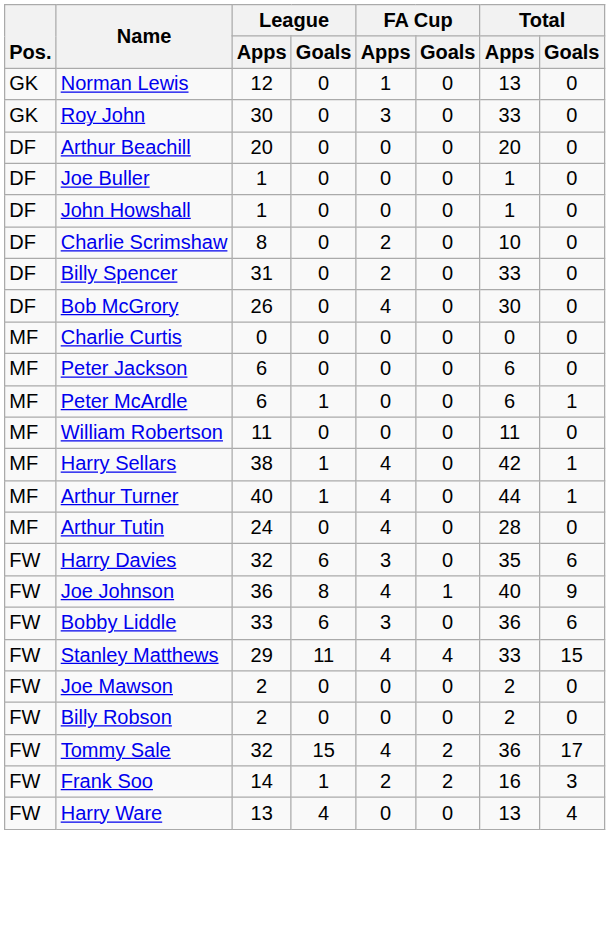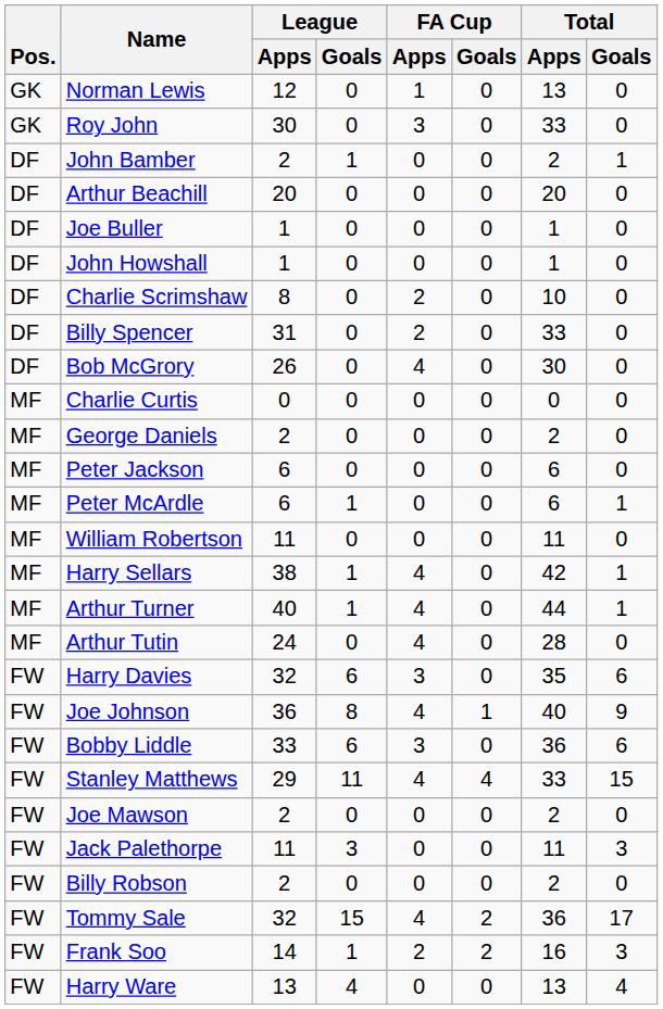 <table class="wikitable" style="text-align:center">
 <tr>
 <th rowspan="2" valign="bottom">Pos.</th>
 <th rowspan="2">Name</th>
 <th colspan="2" width="85">League</th>
 <th colspan="2" width="85">FA Cup</th>
 <th colspan="2" width="85">Total</th>
 </tr>
 <tr>
 <th>Apps</th>
 <th>Goals</th>
 <th>Apps</th>
 <th>Goals</th>
 <th>Apps</th>
 <th>Goals</th>
 </tr>
 <tr>
 <td align="left">GK</td>
 <td align="left"> <a href='#'>Norman Lewis</a></td>
 <td>12</td>
 <td>0</td>
 <td>1</td>
 <td>0</td>
 <td>13</td>
 <td>0</td>
 </tr>
 <tr>
 <td align="left">GK</td>
 <td align="left"> <a href='#'>Roy John</a></td>
 <td>30</td>
 <td>0</td>
 <td>3</td>
 <td>0</td>
 <td>33</td>
 <td>0</td>
+</tr>
+<tr>
+<td align="left">DF</td>
+<td align="left"> <a href='#'>John Bamber</a></td>
+<td>2</td>
+<td>1</td>
+<td>0</td>
+<td>0</td>
+<td>2</td>
+<td>1</td>
 </tr>
 <tr>
 <td align="left">DF</td>
 <td align="left"> <a href='#'>Arthur Beachill</a></td>
 <td>20</td>
 <td>0</td>
 <td>0</td>
 <td>0</td>
 <td>20</td>
 <td>0</td>
 </tr>
 <tr>
 <td align="left">DF</td>
 <td align="left"> <a href='#'>Joe Buller</a></td>
 <td>1</td>
 <td>0</td>
 <td>0</td>
 <td>0</td>
 <td>1</td>
 <td>0</td>
 </tr>
 <tr>
 <td align="left">DF</td>
 <td align="left"> <a href='#'>John Howshall</a></td>
 <td>1</td>
 <td>0</td>
 <td>0</td>
 <td>0</td>
 <td>1</td>
 <td>0</td>
 </tr>
 <tr>
 <td align="left">DF</td>
 <td align="left"> <a href='#'>Charlie Scrimshaw</a></td>
 <td>8</td>
 <td>0</td>
 <td>2</td>
 <td>0</td>
 <td>10</td>
 <td>0</td>
 </tr>
 <tr>
 <td align="left">DF</td>
 <td align="left"> <a href='#'>Billy Spencer</a></td>
 <td>31</td>
 <td>0</td>
 <td>2</td>
 <td>0</td>
 <td>33</td>
 <td>0</td>
 </tr>
 <tr>
 <td align="left">DF</td>
 <td align="left"> <a href='#'>Bob McGrory</a></td>
 <td>26</td>
 <td>0</td>
 <td>4</td>
 <td>0</td>
 <td>30</td>
 <td>0</td>
 </tr>
 <tr>
 <td align="left">MF</td>
 <td align="left"> <a href='#'>Charlie Curtis</a></td>
 <td>0</td>
 <td>0</td>
 <td>0</td>
 <td>0</td>
 <td>0</td>
+<td>0</td>
+</tr>
+<tr>
+<td align="left">MF</td>
+<td align="left"> <a href='#'>George Daniels</a></td>
+<td>2</td>
+<td>0</td>
+<td>0</td>
+<td>0</td>
+<td>2</td>
 <td>0</td>
 </tr>
 <tr>
 <td align="left">MF</td>
 <td align="left"> <a href='#'>Peter Jackson</a></td>
 <td>6</td>
 <td>0</td>
 <td>0</td>
 <td>0</td>
 <td>6</td>
 <td>0</td>
 </tr>
 <tr>
 <td align="left">MF</td>
 <td align="left"> <a href='#'>Peter McArdle</a></td>
 <td>6</td>
 <td>1</td>
 <td>0</td>
 <td>0</td>
 <td>6</td>
 <td>1</td>
 </tr>
 <tr>
 <td align="left">MF</td>
 <td align="left"> <a href='#'>William Robertson</a></td>
 <td>11</td>
 <td>0</td>
 <td>0</td>
 <td>0</td>
 <td>11</td>
 <td>0</td>
 </tr>
 <tr>
 <td align="left">MF</td>
 <td align="left"> <a href='#'>Harry Sellars</a></td>
 <td>38</td>
 <td>1</td>
 <td>4</td>
 <td>0</td>
 <td>42</td>
 <td>1</td>
 </tr>
 <tr>
 <td align="left">MF</td>
 <td align="left"> <a href='#'>Arthur Turner</a></td>
 <td>40</td>
 <td>1</td>
 <td>4</td>
 <td>0</td>
 <td>44</td>
 <td>1</td>
 </tr>
 <tr>
 <td align="left">MF</td>
 <td align="left"> <a href='#'>Arthur Tutin</a></td>
 <td>24</td>
 <td>0</td>
 <td>4</td>
 <td>0</td>
 <td>28</td>
 <td>0</td>
 </tr>
 <tr>
 <td align="left">FW</td>
 <td align="left"> <a href='#'>Harry Davies</a></td>
 <td>32</td>
 <td>6</td>
 <td>3</td>
 <td>0</td>
 <td>35</td>
 <td>6</td>
 </tr>
 <tr>
 <td align="left">FW</td>
 <td align="left"> <a href='#'>Joe Johnson</a></td>
 <td>36</td>
 <td>8</td>
 <td>4</td>
 <td>1</td>
 <td>40</td>
 <td>9</td>
 </tr>
 <tr>
 <td align="left">FW</td>
 <td align="left"> <a href='#'>Bobby Liddle</a></td>
 <td>33</td>
 <td>6</td>
 <td>3</td>
 <td>0</td>
 <td>36</td>
 <td>6</td>
 </tr>
 <tr>
 <td align="left">FW</td>
 <td align="left"> <a href='#'>Stanley Matthews</a></td>
 <td>29</td>
 <td>11</td>
 <td>4</td>
 <td>4</td>
 <td>33</td>
 <td>15</td>
 </tr>
 <tr>
 <td align="left">FW</td>
 <td align="left"> <a href='#'>Joe Mawson</a></td>
 <td>2</td>
 <td>0</td>
 <td>0</td>
 <td>0</td>
 <td>2</td>
 <td>0</td>
 </tr>
 <tr>
 <td align="left">FW</td>
+<td align="left"> <a href='#'>Jack Palethorpe</a></td>
+<td>11</td>
+<td>3</td>
+<td>0</td>
+<td>0</td>
+<td>11</td>
+<td>3</td>
+</tr>
+<tr>
+<td align="left">FW</td>
 <td align="left"> <a href='#'>Billy Robson</a></td>
 <td>2</td>
 <td>0</td>
 <td>0</td>
 <td>0</td>
 <td>2</td>
 <td>0</td>
 </tr>
 <tr>
 <td align="left">FW</td>
 <td align="left"> <a href='#'>Tommy Sale</a></td>
 <td>32</td>
 <td>15</td>
 <td>4</td>
 <td>2</td>
 <td>36</td>
 <td>17</td>
 </tr>
 <tr>
 <td align="left">FW</td>
 <td align="left"> <a href='#'>Frank Soo</a></td>
 <td>14</td>
 <td>1</td>
 <td>2</td>
 <td>2</td>
 <td>16</td>
 <td>3</td>
 </tr>
 <tr>
 <td align="left">FW</td>
 <td align="left"> <a href='#'>Harry Ware</a></td>
 <td>13</td>
 <td>4</td>
 <td>0</td>
 <td>0</td>
 <td>13</td>
 <td>4</td>
 </tr>
 </table>
